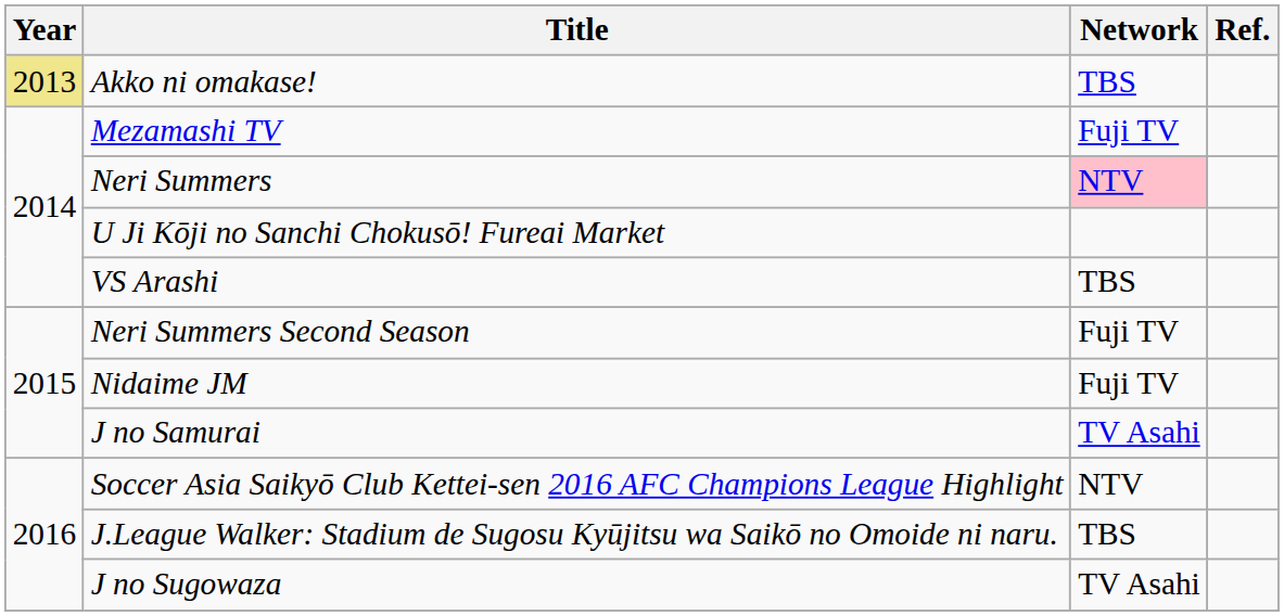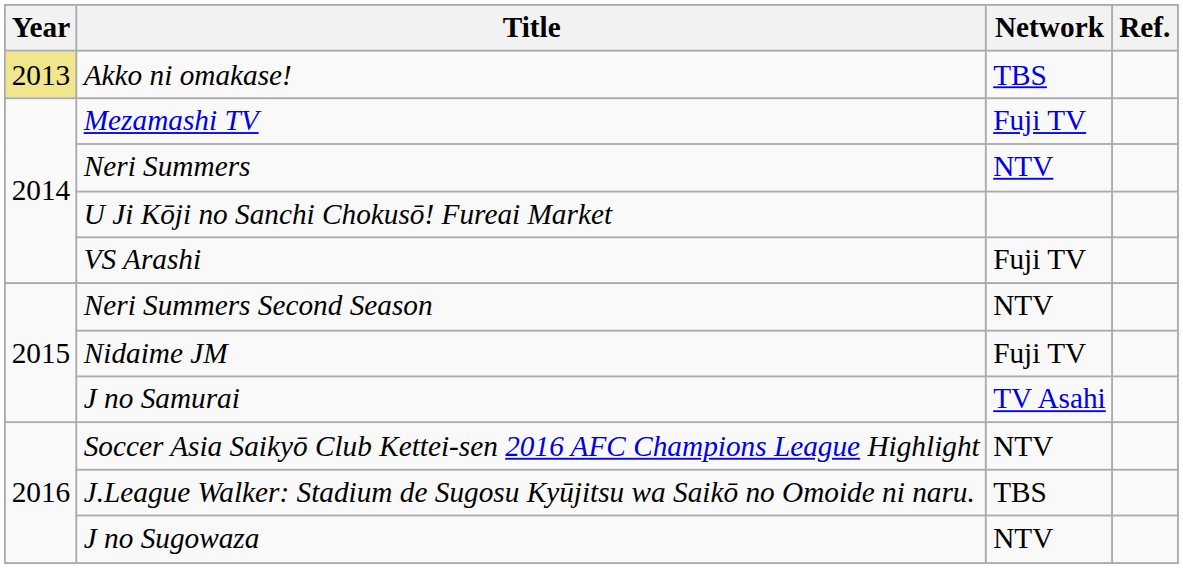 <table class="wikitable">
 <tr>
 <th>Year</th>
 <th>Title</th>
 <th>Network</th>
 <th>Ref.</th>
 </tr>
 <tr>
 <td style="background: khaki;">2013</td>
 <td><em>Akko ni omakase!</em></td>
 <td><a href='#'>TBS</a></td>
 <td></td>
 </tr>
 <tr>
 <td rowspan="4">2014</td>
 <td><em><a href='#'>Mezamashi TV</a></em></td>
 <td><a href='#'>Fuji TV</a></td>
 <td></td>
 </tr>
 <tr>
 <td><em>Neri Summers</em></td>
-<td style="background: pink;"><a href='#'>NTV</a></td>
+<td><a href='#'>NTV</a></td>
 <td></td>
 </tr>
 <tr>
 <td><em>U Ji Kōji no Sanchi Chokusō! Fureai Market</em></td>
 <td></td>
 <td></td>
 </tr>
 <tr>
 <td><em>VS Arashi</em></td>
-<td>TBS</td>
+<td>Fuji TV</td>
 <td></td>
 </tr>
 <tr>
 <td rowspan="3">2015</td>
 <td><em>Neri Summers Second Season</em></td>
-<td>Fuji TV</td>
+<td>NTV</td>
 <td></td>
 </tr>
 <tr>
 <td><em>Nidaime JM</em></td>
 <td>Fuji TV</td>
 <td></td>
 </tr>
 <tr>
 <td><em>J no Samurai</em></td>
 <td><a href='#'>TV Asahi</a></td>
 <td></td>
 </tr>
 <tr>
 <td rowspan="3">2016</td>
 <td><em>Soccer Asia Saikyō Club Kettei-sen <a href='#'>2016 AFC Champions League</a> Highlight</em></td>
 <td>NTV</td>
 <td></td>
 </tr>
 <tr>
 <td><em>J.League Walker: Stadium de Sugosu Kyūjitsu wa Saikō no Omoide ni naru.</em></td>
 <td>TBS</td>
 <td></td>
 </tr>
 <tr>
 <td><em>J no Sugowaza</em></td>
-<td>TV Asahi</td>
+<td>NTV</td>
 <td></td>
 </tr>
 </table>
